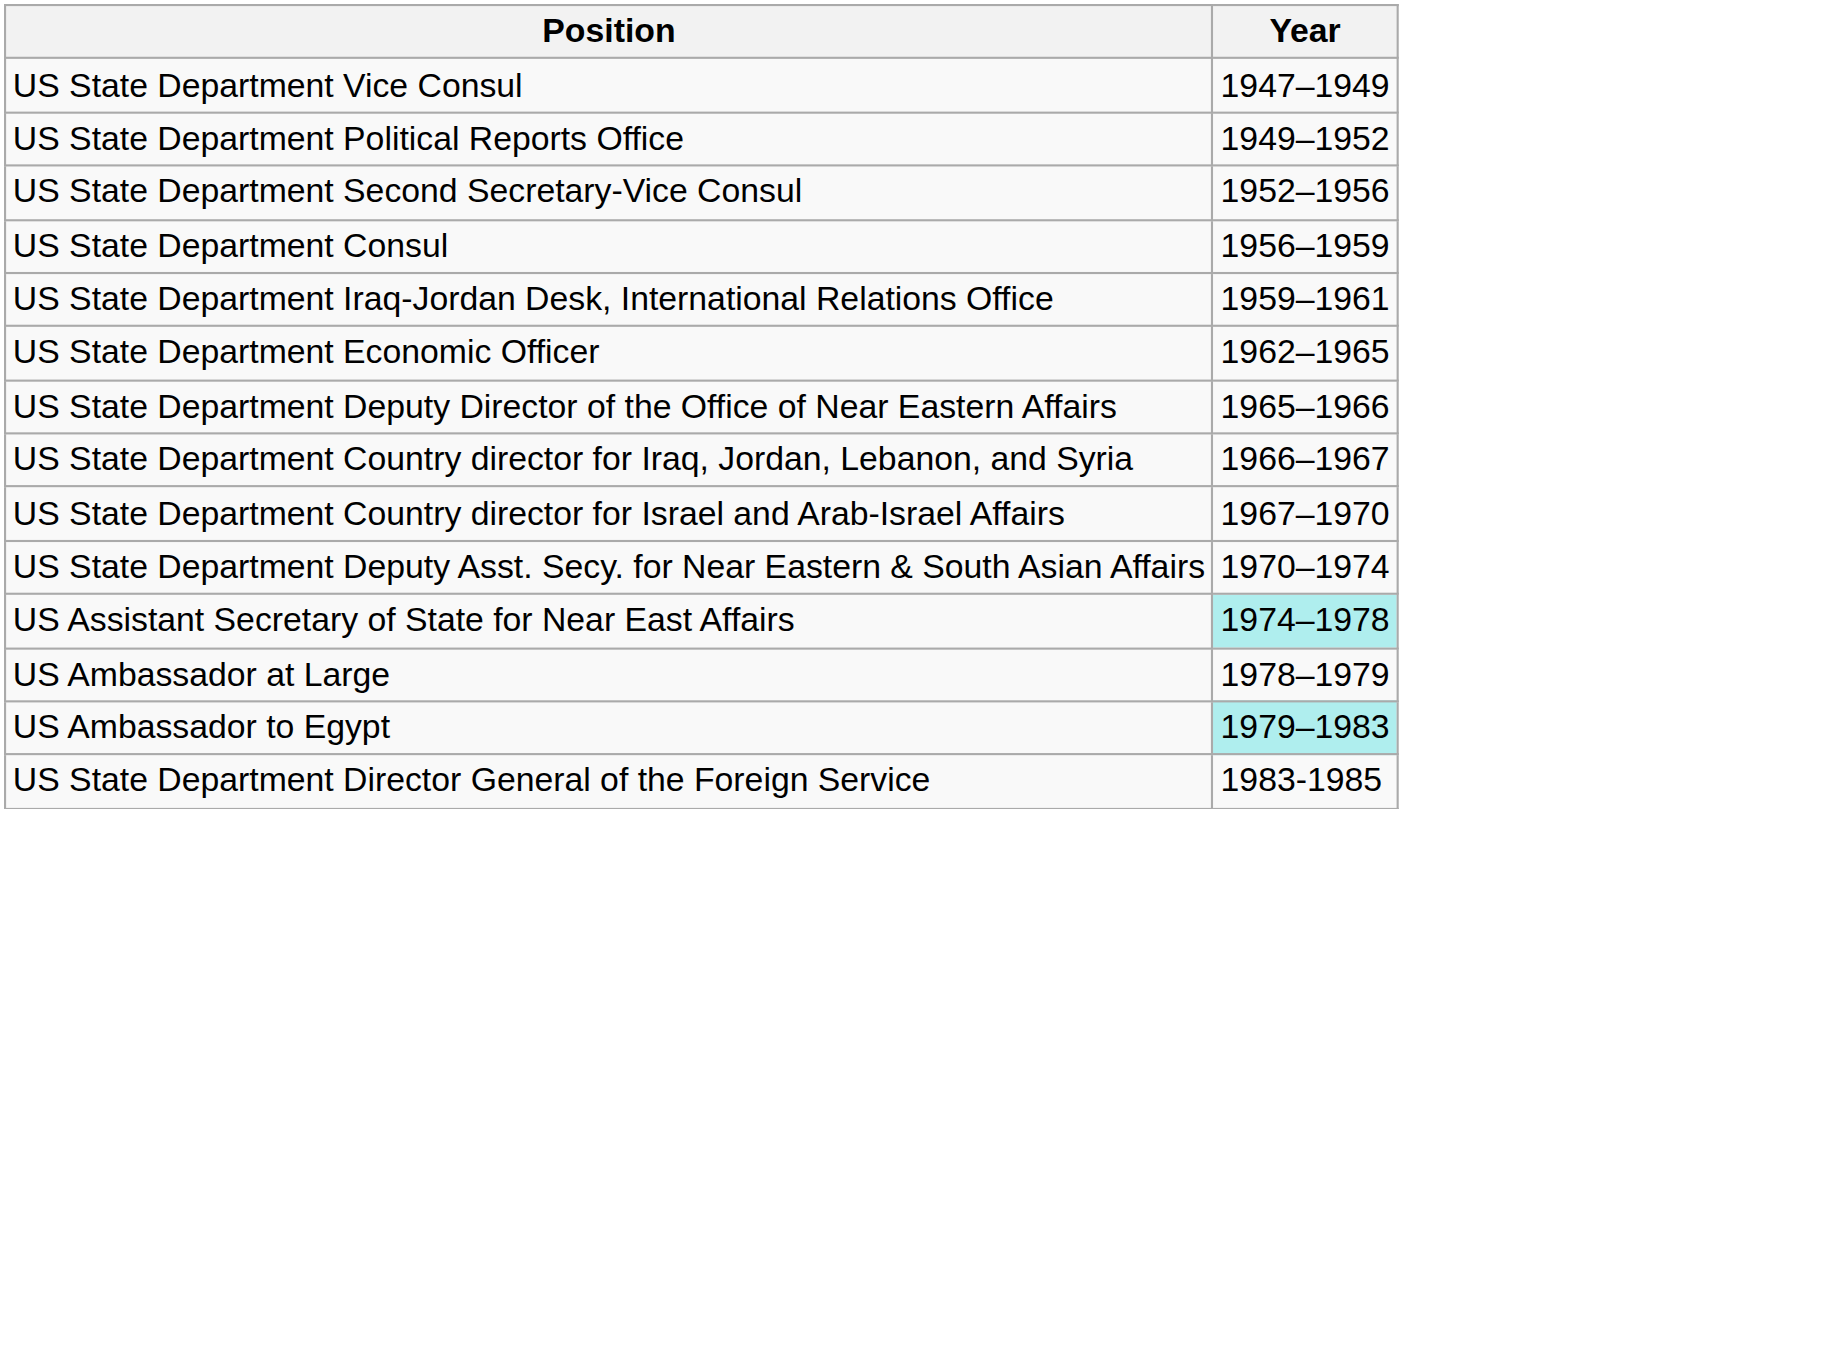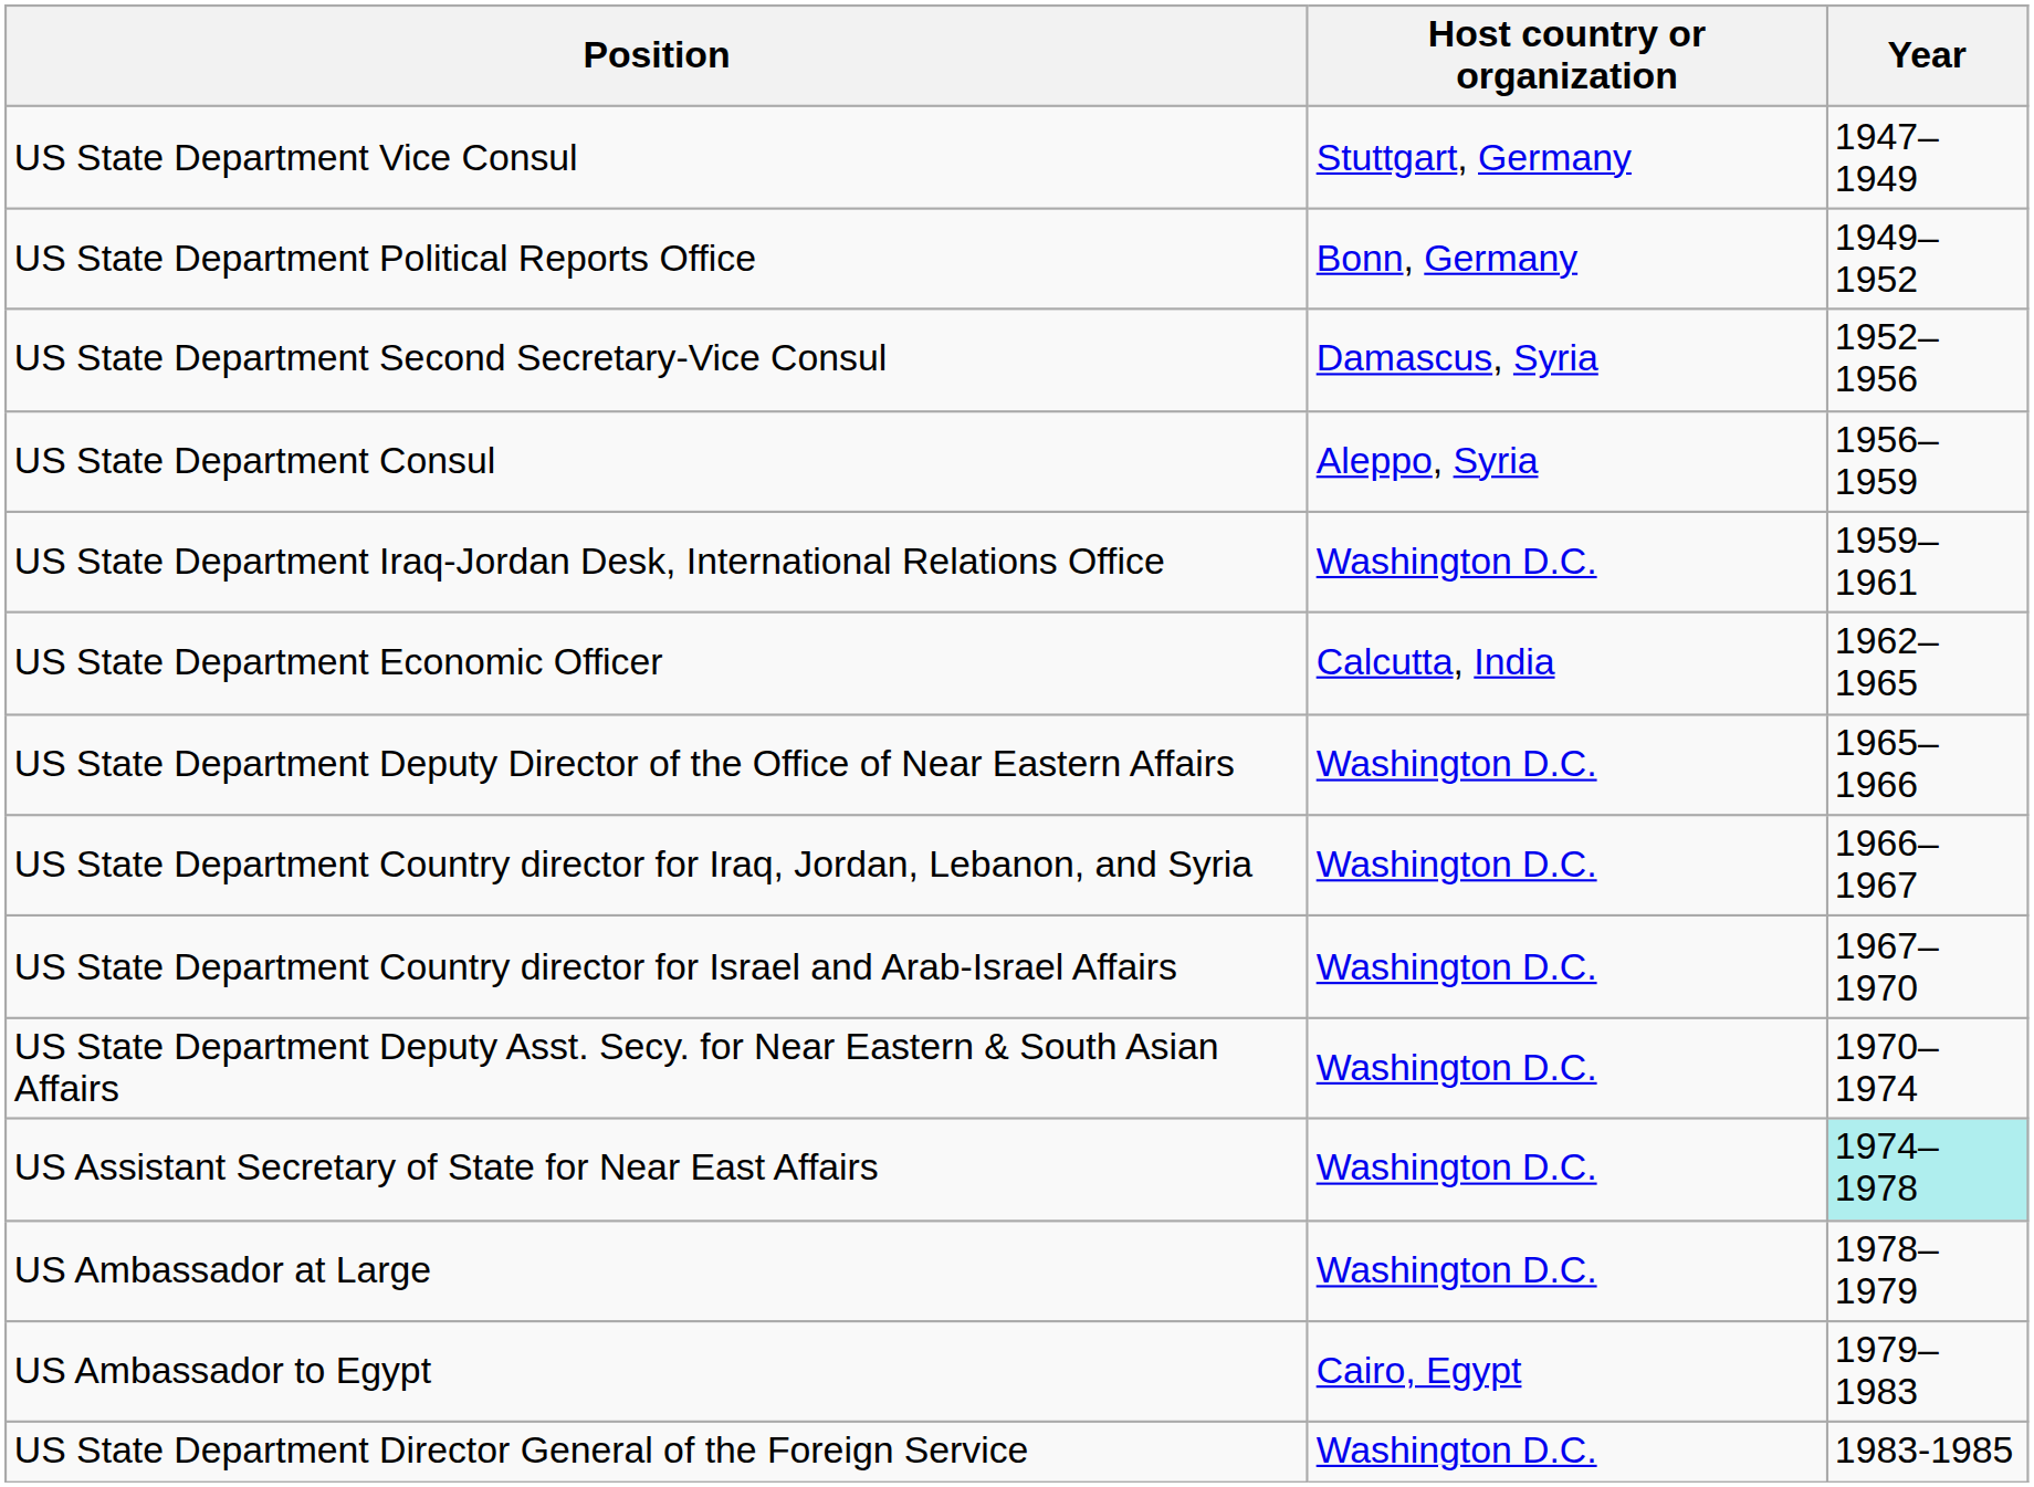 <table class="wikitable sortable">
 <tr>
 <th>Position</th>
+<th>Host country or organization</th>
 <th>Year</th>
 </tr>
 <tr>
 <td>US State Department Vice Consul</td>
+<td><a href='#'>Stuttgart</a>, <a href='#'>Germany</a></td>
 <td>1947–1949</td>
 </tr>
 <tr>
 <td>US State Department Political Reports Office</td>
+<td><a href='#'>Bonn</a>, <a href='#'>Germany</a></td>
 <td>1949–1952</td>
 </tr>
 <tr>
 <td>US State Department Second Secretary-Vice Consul</td>
+<td><a href='#'>Damascus</a>, <a href='#'>Syria</a></td>
 <td>1952–1956</td>
 </tr>
 <tr>
 <td>US State Department Consul</td>
+<td><a href='#'>Aleppo</a>, <a href='#'>Syria</a></td>
 <td>1956–1959</td>
 </tr>
 <tr>
 <td>US State Department Iraq-Jordan Desk, International Relations Office</td>
+<td><a href='#'>Washington D.C.</a></td>
 <td>1959–1961</td>
 </tr>
 <tr>
 <td>US State Department Economic Officer</td>
+<td><a href='#'>Calcutta</a>, <a href='#'>India</a></td>
 <td>1962–1965</td>
 </tr>
 <tr>
 <td>US State Department Deputy Director of the Office of Near Eastern Affairs</td>
+<td><a href='#'>Washington D.C.</a></td>
 <td>1965–1966</td>
 </tr>
 <tr>
 <td>US State Department Country director for Iraq, Jordan, Lebanon, and Syria</td>
+<td><a href='#'>Washington D.C.</a></td>
 <td>1966–1967</td>
 </tr>
 <tr>
 <td>US State Department Country director for Israel and Arab-Israel Affairs</td>
+<td><a href='#'>Washington D.C.</a></td>
 <td>1967–1970</td>
 </tr>
 <tr>
 <td>US State Department Deputy Asst. Secy. for Near Eastern & South Asian Affairs</td>
+<td><a href='#'>Washington D.C.</a></td>
 <td>1970–1974</td>
 </tr>
 <tr>
 <td>US Assistant Secretary of State for Near East Affairs </td>
+<td><a href='#'>Washington D.C.</a></td>
 <td style="background: paleturquoise;">1974–1978</td>
 </tr>
 <tr>
 <td>US Ambassador at Large </td>
+<td><a href='#'>Washington D.C.</a></td>
 <td>1978–1979</td>
 </tr>
 <tr>
 <td>US Ambassador to Egypt</td>
-<td style="background: paleturquoise;">1979–1983</td>
+<td><a href='#'>Cairo, Egypt</a></td>
+<td>1979–1983</td>
 </tr>
 <tr>
 <td>US State Department Director General of the Foreign Service</td>
+<td><a href='#'>Washington D.C.</a></td>
 <td>1983-1985</td>
 </tr>
 </table>
